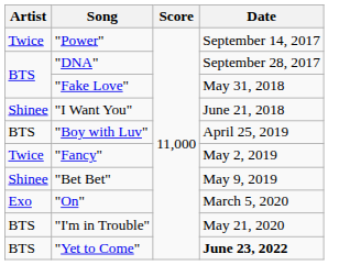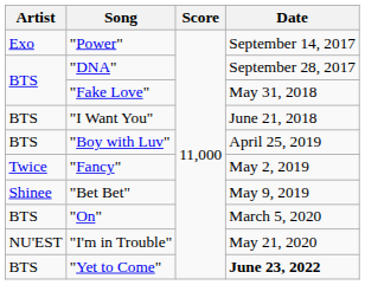 <table class="wikitable">
 <tr>
 <th style=text-align:center>Artist</th>
 <th style=text-align:center>Song</th>
 <th style=text-align:center>Score</th>
 <th style=text-align:center>Date</th>
 </tr>
 <tr>
-<td><a href='#'>Twice</a></td>
+<td><a href='#'>Exo</a></td>
 <td>"<a href='#'>Power</a>"</td>
 <td rowspan="10">11,000</td>
 <td>September 14, 2017</td>
 </tr>
 <tr>
 <td rowspan="2"><a href='#'>BTS</a></td>
 <td>"<a href='#'>DNA</a>"</td>
 <td>September 28, 2017</td>
 </tr>
 <tr>
 <td>"<a href='#'>Fake Love</a>"</td>
 <td>May 31, 2018</td>
 </tr>
 <tr>
-<td><a href='#'>Shinee</a></td>
+<td>BTS</td>
 <td>"I Want You"</td>
 <td>June 21, 2018</td>
 </tr>
 <tr>
 <td>BTS</td>
 <td>"<a href='#'>Boy with Luv</a>"</td>
 <td>April 25, 2019</td>
 </tr>
 <tr>
 <td><a href='#'>Twice</a></td>
 <td>"<a href='#'>Fancy</a>"</td>
 <td>May 2, 2019</td>
 </tr>
 <tr>
 <td><a href='#'>Shinee</a></td>
 <td>"Bet Bet"</td>
 <td>May 9, 2019</td>
 </tr>
 <tr>
-<td><a href='#'>Exo</a></td>
+<td>BTS</td>
 <td>"<a href='#'>On</a>"</td>
 <td>March 5, 2020</td>
 </tr>
 <tr>
-<td>BTS</td>
+<td>NU'EST</td>
 <td>"I'm in Trouble"</td>
 <td>May 21, 2020</td>
 </tr>
 <tr>
 <td>BTS</td>
 <td>"<a href='#'>Yet to Come</a>"</td>
 <td><strong>June 23, 2022</strong></td>
 </tr>
 </table>
